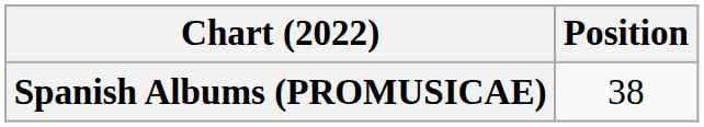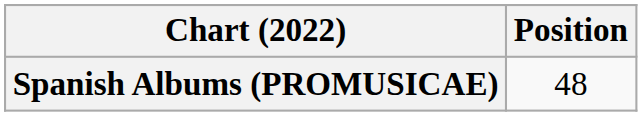 <table class="wikitable plainrowheaders" style="text-align:center">
 <tr>
 <th scope="col">Chart (2022)</th>
 <th scope="col">Position</th>
 </tr>
 <tr>
 <th scope="row">Spanish Albums (PROMUSICAE)</th>
-<td>38</td>
+<td>48</td>
 </tr>
 </table>
